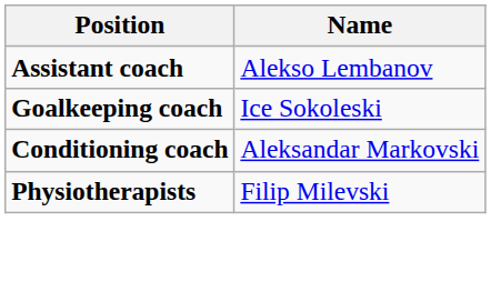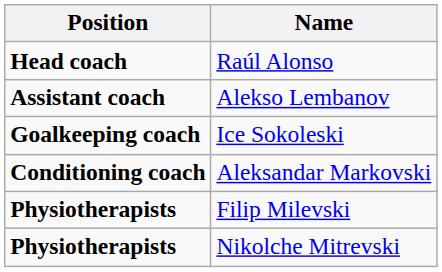 <table class="wikitable">
 <tr>
 <th>Position</th>
 <th>Name</th>
+</tr>
+<tr>
+<td><strong>Head coach</strong></td>
+<td> <a href='#'>Raúl Alonso</a></td>
 </tr>
 <tr>
 <td><strong>Assistant coach</strong></td>
 <td> <a href='#'>Alekso Lembanov</a></td>
 </tr>
 <tr>
 <td><strong>Goalkeeping coach</strong></td>
 <td> <a href='#'>Ice Sokoleski</a></td>
 </tr>
 <tr>
 <td><strong>Conditioning coach</strong></td>
 <td> <a href='#'>Aleksandar Markovski</a></td>
 </tr>
 <tr>
 <td><strong>Physiotherapists</strong></td>
 <td> <a href='#'>Filip Milevski</a></td>
 </tr>
+<tr>
+<td><strong>Physiotherapists</strong></td>
+<td> <a href='#'>Nikolche Mitrevski</a></td>
+</tr>
 </table>
